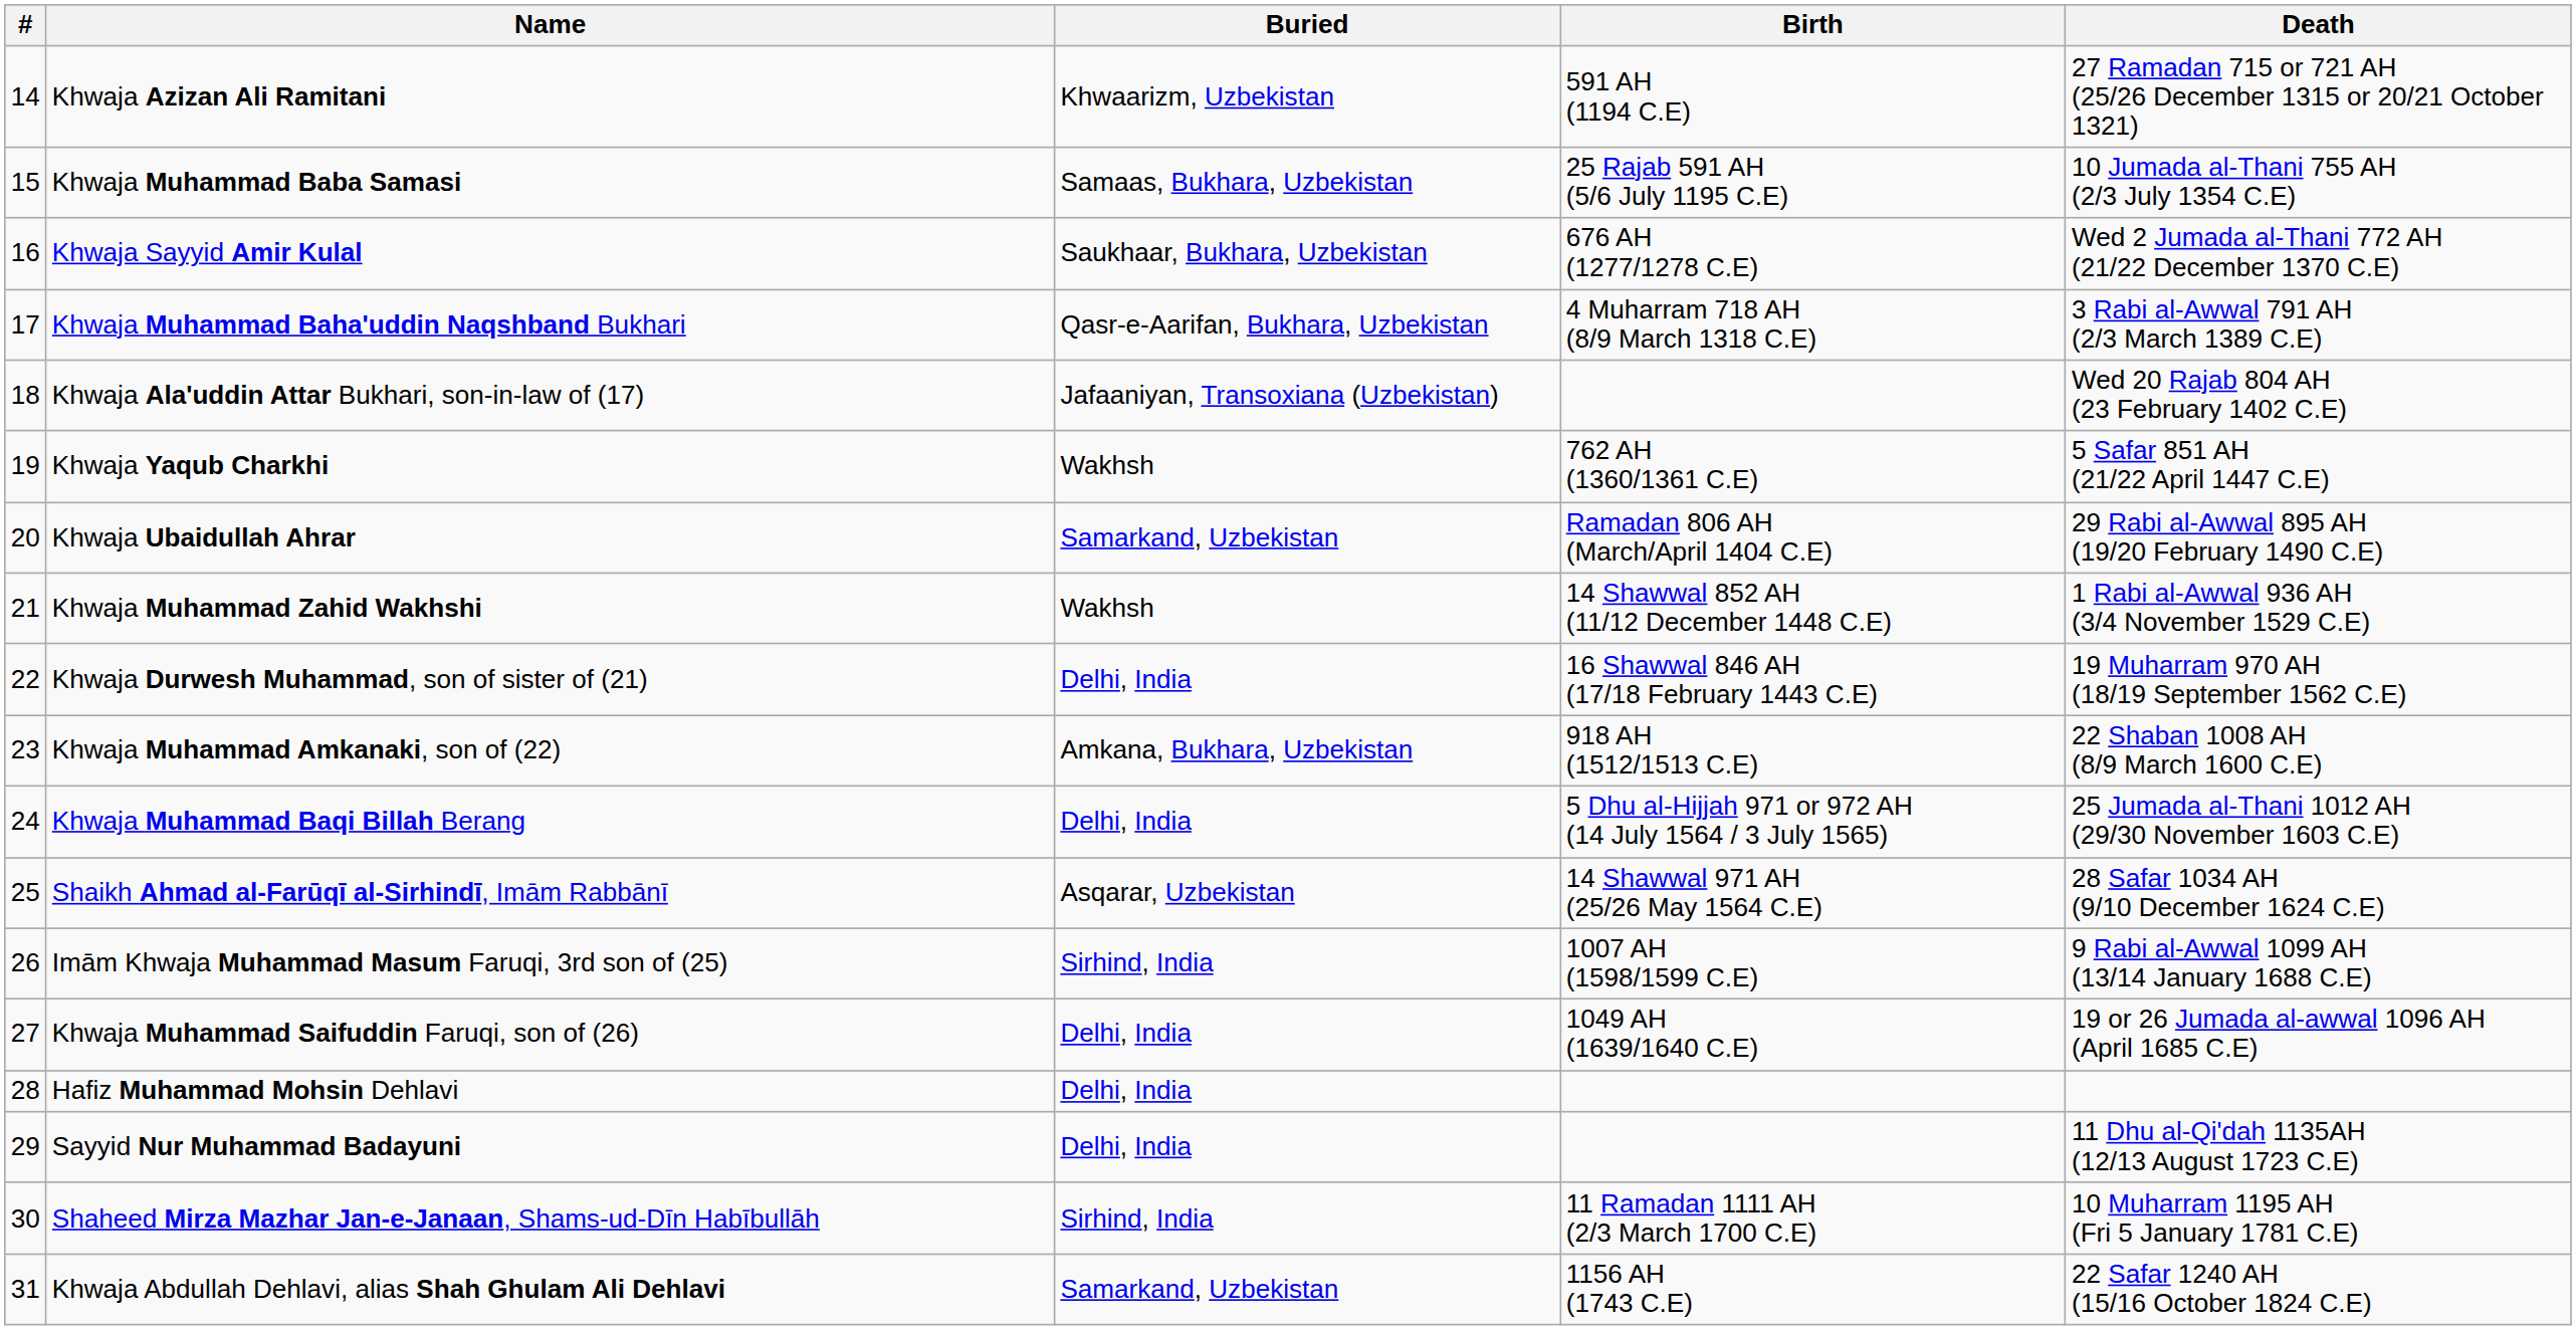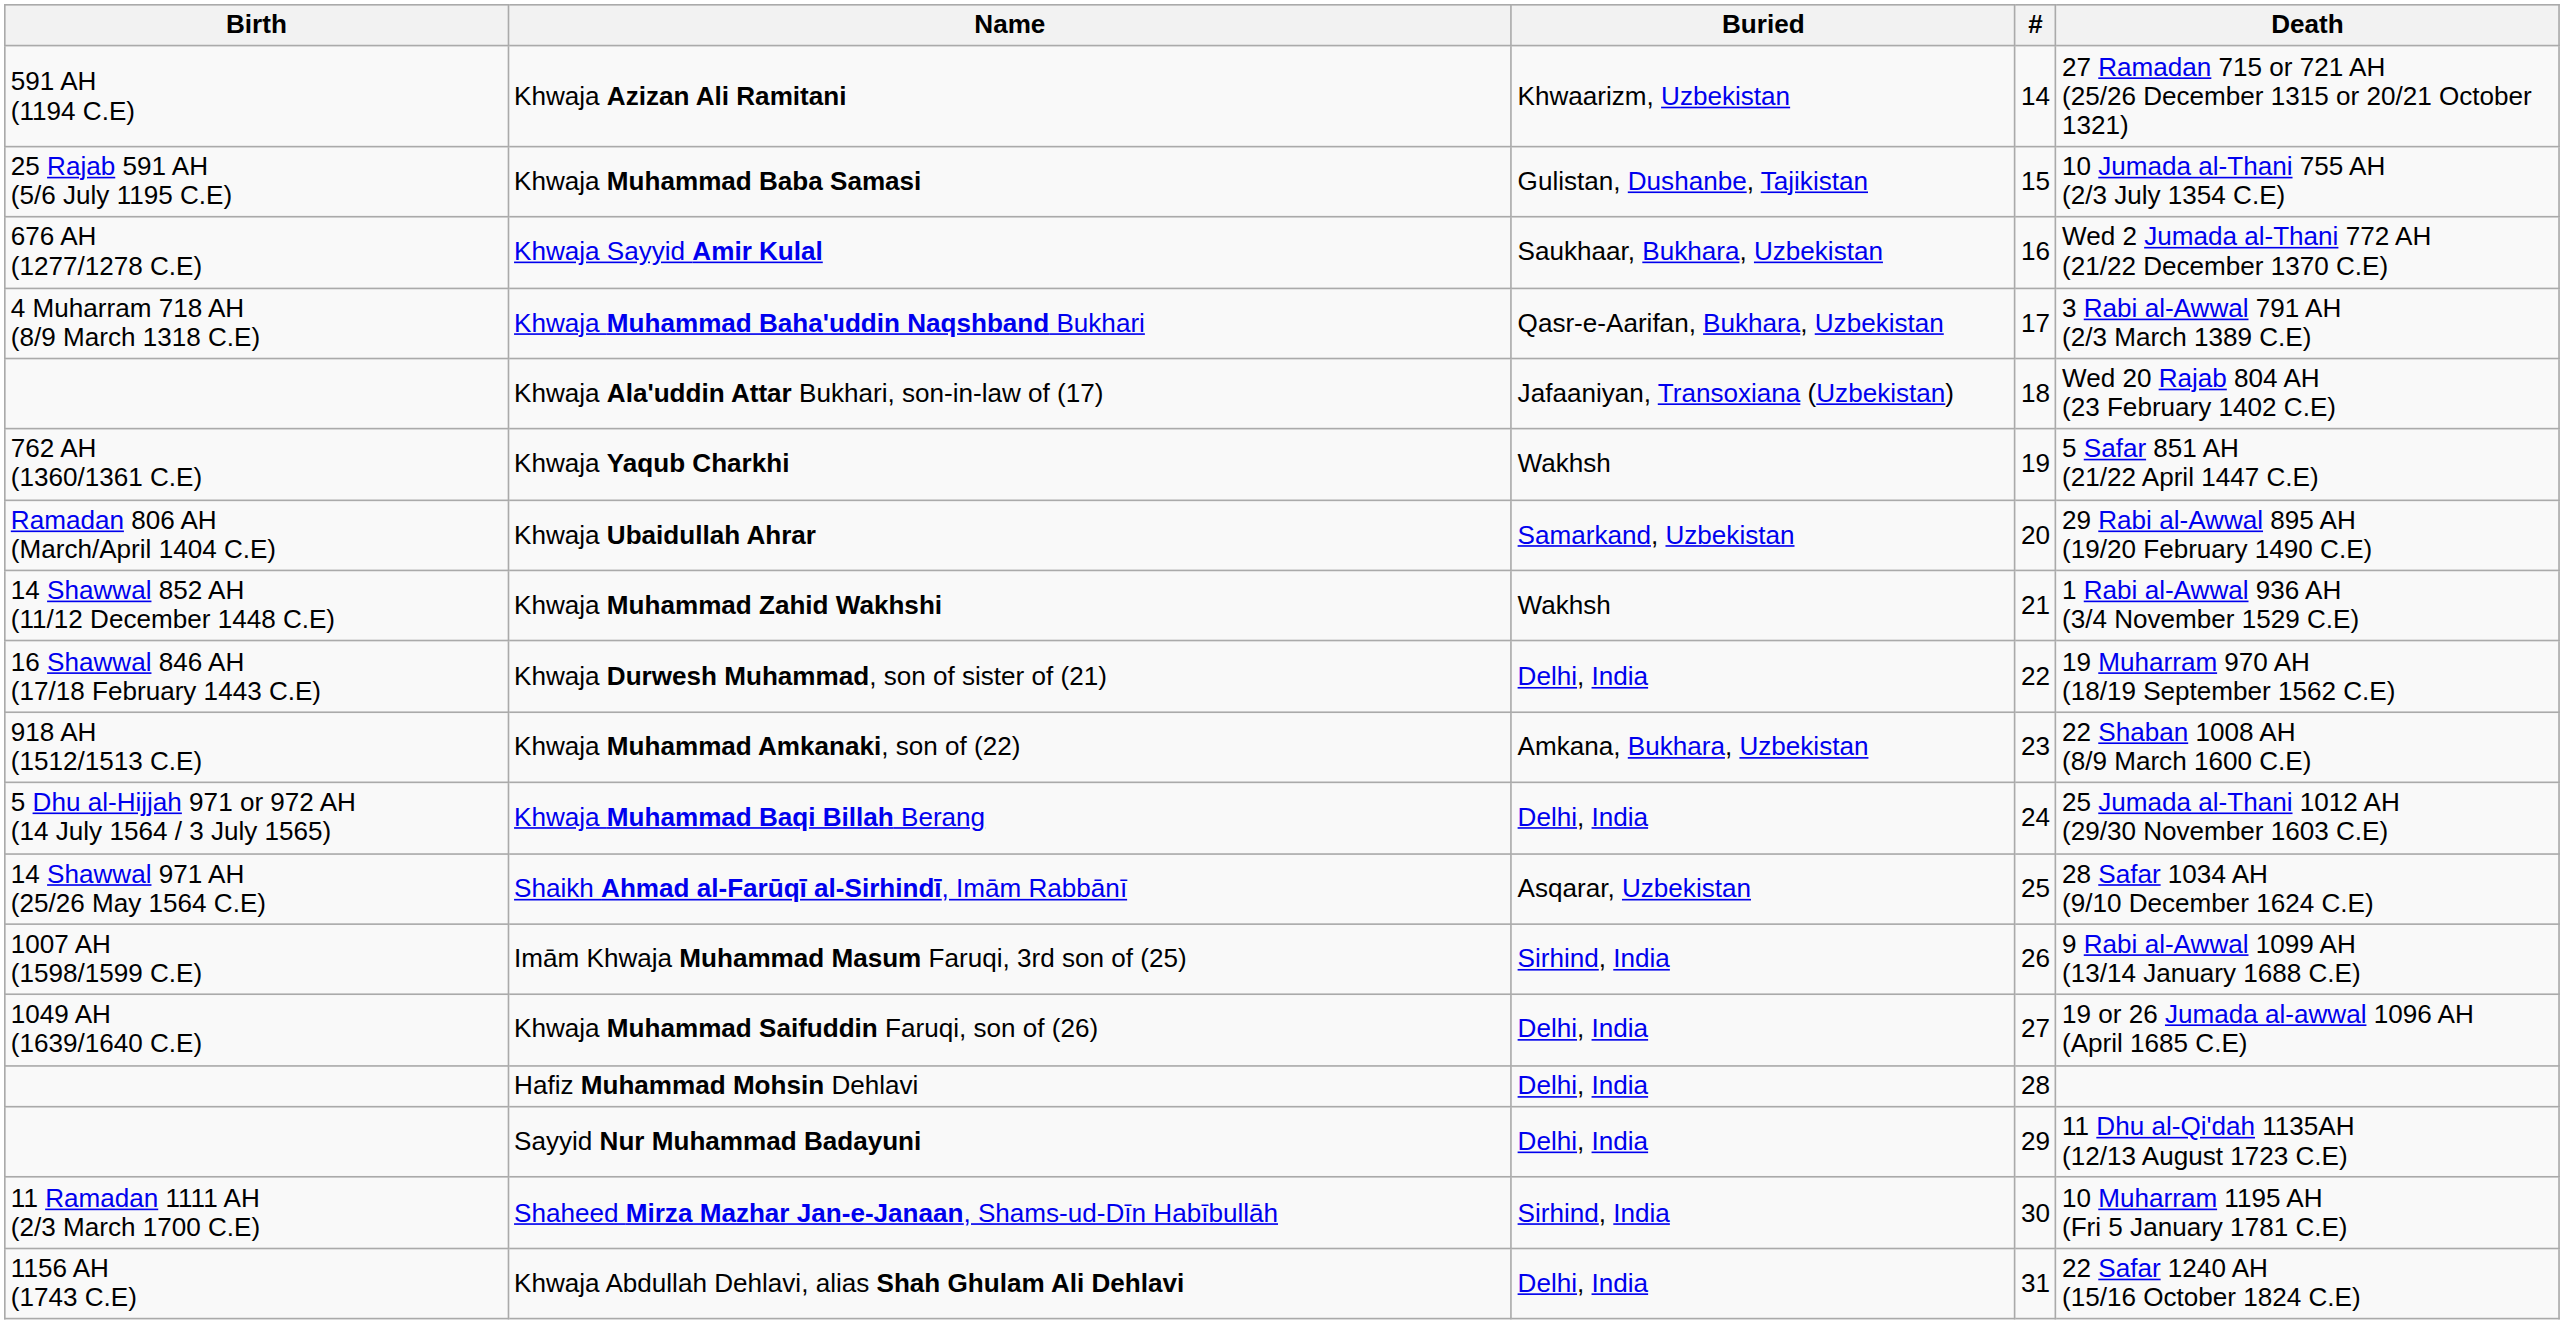 <table class="wikitable">
 <tr>
-<th>#</th>
+<th width="20%">Birth</th>
 <th width="40%">Name</th>
 <th width="20%">Buried</th>
-<th width="20%">Birth</th>
+<th>#</th>
 <th width="20%">Death</th>
 </tr>
 <tr>
-<td>14</td>
+<td>591 AH<br>(1194 C.E)</td>
 <td>Khwaja <strong>Azizan Ali Ramitani</strong></td>
 <td>Khwaarizm, <a href='#'>Uzbekistan</a></td>
-<td>591 AH<br>(1194 C.E)</td>
+<td>14</td>
 <td>27 <a href='#'>Ramadan</a> 715 or 721 AH<br>(25/26 December 1315 or 20/21 October 1321)</td>
 </tr>
 <tr>
+<td>25 <a href='#'>Rajab</a> 591 AH<br>(5/6 July 1195 C.E)</td>
+<td>Khwaja <strong>Muhammad Baba Samasi</strong></td>
+<td>Gulistan, <a href='#'>Dushanbe</a>, <a href='#'>Tajikistan</a></td>
 <td>15</td>
-<td>Khwaja <strong>Muhammad Baba Samasi</strong></td>
-<td>Samaas, <a href='#'>Bukhara</a>, <a href='#'>Uzbekistan</a></td>
-<td>25 <a href='#'>Rajab</a> 591 AH<br>(5/6 July 1195 C.E)</td>
 <td>10 <a href='#'>Jumada al-Thani</a> 755 AH<br>(2/3 July 1354 C.E)</td>
 </tr>
 <tr>
-<td>16</td>
+<td>676 AH<br>(1277/1278 C.E)</td>
 <td><a href='#'>Khwaja Sayyid <strong>Amir Kulal</strong></a></td>
 <td>Saukhaar, <a href='#'>Bukhara</a>, <a href='#'>Uzbekistan</a></td>
-<td>676 AH<br>(1277/1278 C.E)</td>
+<td>16</td>
 <td>Wed 2 <a href='#'>Jumada al-Thani</a> 772 AH<br>(21/22 December 1370 C.E)</td>
 </tr>
 <tr>
-<td>17</td>
+<td>4 Muharram 718 AH<br>(8/9 March 1318 C.E)</td>
 <td><a href='#'>Khwaja <strong>Muhammad Baha'uddin Naqshband</strong> Bukhari</a></td>
 <td>Qasr-e-Aarifan, <a href='#'>Bukhara</a>, <a href='#'>Uzbekistan</a></td>
-<td>4 Muharram 718 AH<br>(8/9 March 1318 C.E)</td>
+<td>17</td>
 <td>3 <a href='#'>Rabi al-Awwal</a> 791 AH<br>(2/3 March 1389 C.E)</td>
 </tr>
 <tr>
-<td>18</td>
+<td></td>
 <td>Khwaja <strong>Ala'uddin Attar</strong> Bukhari, son-in-law of (17)</td>
 <td>Jafaaniyan, <a href='#'>Transoxiana</a> (<a href='#'>Uzbekistan</a>)</td>
-<td></td>
+<td>18</td>
 <td>Wed 20 <a href='#'>Rajab</a> 804 AH<br>(23 February 1402 C.E)</td>
 </tr>
 <tr>
-<td>19</td>
+<td>762 AH<br>(1360/1361 C.E)</td>
 <td>Khwaja <strong>Yaqub Charkhi</strong></td>
 <td>Wakhsh</td>
-<td>762 AH<br>(1360/1361 C.E)</td>
+<td>19</td>
 <td>5 <a href='#'>Safar</a> 851 AH<br>(21/22 April 1447 C.E)</td>
 </tr>
 <tr>
-<td>20</td>
+<td><a href='#'>Ramadan</a> 806 AH<br>(March/April 1404 C.E)</td>
 <td>Khwaja <strong>Ubaidullah Ahrar</strong></td>
 <td><a href='#'>Samarkand</a>, <a href='#'>Uzbekistan</a></td>
-<td><a href='#'>Ramadan</a> 806 AH<br>(March/April 1404 C.E)</td>
+<td>20</td>
 <td>29 <a href='#'>Rabi al-Awwal</a> 895 AH<br>(19/20 February 1490 C.E)</td>
 </tr>
 <tr>
-<td>21</td>
+<td>14 <a href='#'>Shawwal</a> 852 AH<br>(11/12 December 1448 C.E)</td>
 <td>Khwaja <strong>Muhammad Zahid Wakhshi</strong></td>
 <td>Wakhsh</td>
-<td>14 <a href='#'>Shawwal</a> 852 AH<br>(11/12 December 1448 C.E)</td>
+<td>21</td>
 <td>1 <a href='#'>Rabi al-Awwal</a> 936 AH<br>(3/4 November 1529 C.E)</td>
 </tr>
 <tr>
-<td>22</td>
+<td>16 <a href='#'>Shawwal</a> 846 AH<br>(17/18 February 1443 C.E)</td>
 <td>Khwaja <strong>Durwesh Muhammad</strong>, son of sister of (21)</td>
 <td><a href='#'>Delhi</a>, <a href='#'>India</a></td>
-<td>16 <a href='#'>Shawwal</a> 846 AH<br>(17/18 February 1443 C.E)</td>
+<td>22</td>
 <td>19 <a href='#'>Muharram</a> 970 AH<br>(18/19 September 1562 C.E)</td>
 </tr>
 <tr>
-<td>23</td>
+<td>918 AH<br>(1512/1513 C.E)</td>
 <td>Khwaja <strong>Muhammad Amkanaki</strong>, son of (22)</td>
 <td>Amkana, <a href='#'>Bukhara</a>, <a href='#'>Uzbekistan</a></td>
-<td>918 AH<br>(1512/1513 C.E)</td>
+<td>23</td>
 <td>22 <a href='#'>Shaban</a> 1008 AH<br>(8/9 March 1600 C.E)</td>
 </tr>
 <tr>
-<td>24</td>
+<td>5 <a href='#'>Dhu al-Hijjah</a> 971 or 972 AH<br>(14 July 1564 / 3 July 1565)</td>
 <td><a href='#'>Khwaja <strong>Muhammad Baqi Billah</strong> Berang</a></td>
 <td><a href='#'>Delhi</a>, <a href='#'>India</a></td>
-<td>5 <a href='#'>Dhu al-Hijjah</a> 971 or 972 AH<br>(14 July 1564 / 3 July 1565)</td>
+<td>24</td>
 <td>25 <a href='#'>Jumada al-Thani</a> 1012 AH<br>(29/30 November 1603 C.E)</td>
 </tr>
 <tr>
-<td>25</td>
+<td>14 <a href='#'>Shawwal</a> 971 AH<br>(25/26 May 1564 C.E)</td>
 <td><a href='#'>Shaikh <strong>Ahmad al-Farūqī al-Sirhindī</strong>, Imām Rabbānī</a></td>
 <td>Asqarar, <a href='#'>Uzbekistan</a></td>
-<td>14 <a href='#'>Shawwal</a> 971 AH<br>(25/26 May 1564 C.E)</td>
+<td>25</td>
 <td>28 <a href='#'>Safar</a> 1034 AH<br>(9/10 December 1624 C.E)</td>
 </tr>
 <tr>
-<td>26</td>
+<td>1007 AH<br>(1598/1599 C.E)</td>
 <td>Imām Khwaja <strong>Muhammad Masum</strong> Faruqi, 3rd son of (25)</td>
 <td><a href='#'>Sirhind</a>, <a href='#'>India</a></td>
-<td>1007 AH<br>(1598/1599 C.E)</td>
+<td>26</td>
 <td>9 <a href='#'>Rabi al-Awwal</a> 1099 AH<br>(13/14 January 1688 C.E)</td>
 </tr>
 <tr>
-<td>27</td>
+<td>1049 AH<br>(1639/1640 C.E)</td>
 <td>Khwaja <strong>Muhammad Saifuddin</strong> Faruqi, son of (26)</td>
 <td><a href='#'>Delhi</a>, <a href='#'>India</a></td>
-<td>1049 AH<br>(1639/1640 C.E)</td>
+<td>27</td>
 <td>19 or 26 <a href='#'>Jumada al-awwal</a> 1096 AH<br>(April 1685 C.E)</td>
 </tr>
 <tr>
-<td>28</td>
+<td></td>
 <td>Hafiz <strong>Muhammad Mohsin</strong> Dehlavi</td>
 <td><a href='#'>Delhi</a>, <a href='#'>India</a></td>
-<td></td>
+<td>28</td>
 <td></td>
 </tr>
 <tr>
-<td>29</td>
+<td></td>
 <td>Sayyid <strong>Nur Muhammad Badayuni</strong></td>
 <td><a href='#'>Delhi</a>, <a href='#'>India</a></td>
-<td></td>
+<td>29</td>
 <td>11 <a href='#'>Dhu al-Qi'dah</a> 1135AH<br>(12/13 August 1723 C.E)</td>
 </tr>
 <tr>
-<td>30</td>
+<td>11 <a href='#'>Ramadan</a> 1111 AH<br>(2/3 March 1700 C.E)</td>
 <td><a href='#'>Shaheed <strong>Mirza Mazhar Jan-e-Janaan</strong>, Shams-ud-Dīn Habībullāh</a></td>
 <td><a href='#'>Sirhind</a>, <a href='#'>India</a></td>
-<td>11 <a href='#'>Ramadan</a> 1111 AH<br>(2/3 March 1700 C.E)</td>
+<td>30</td>
 <td>10 <a href='#'>Muharram</a> 1195 AH<br>(Fri 5 January 1781 C.E)</td>
 </tr>
 <tr>
+<td>1156 AH<br>(1743 C.E)</td>
+<td Shah Ghulam Ali Dehlavi>Khwaja Abdullah Dehlavi, alias <strong>Shah Ghulam Ali Dehlavi</strong></td>
+<td><a href='#'>Delhi</a>, <a href='#'>India</a></td>
 <td>31</td>
-<td Shah Ghulam Ali Dehlavi>Khwaja Abdullah Dehlavi, alias <strong>Shah Ghulam Ali Dehlavi</strong></td>
-<td><a href='#'>Samarkand</a>, <a href='#'>Uzbekistan</a></td>
-<td>1156 AH<br>(1743 C.E)</td>
 <td>22 <a href='#'>Safar</a> 1240 AH<br>(15/16 October 1824 C.E)</td>
 </tr>
 </table>
